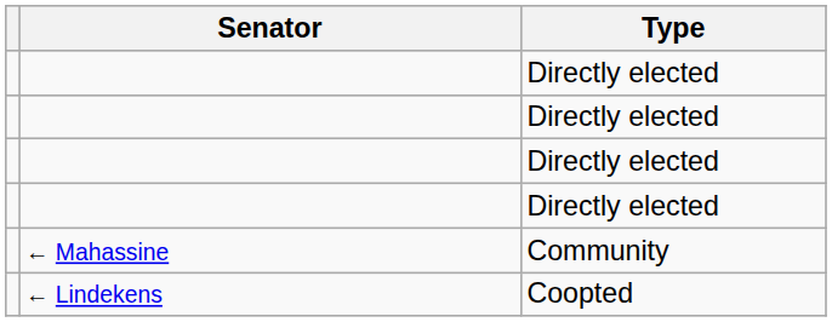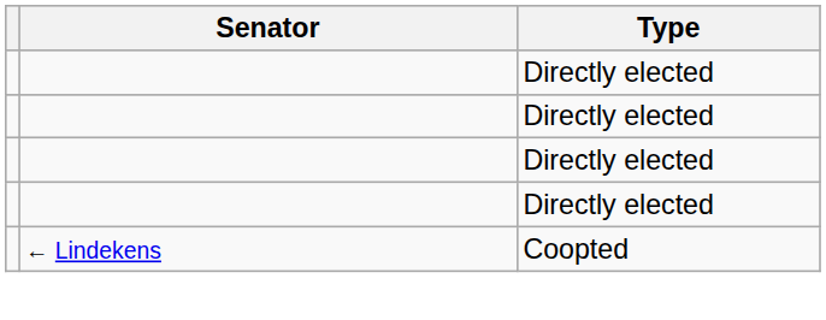 <table class="sortable wikitable" style="text-align:left; font-size:90%">
 <tr>
 <th></th>
 <th style="width:250px;">Senator</th>
 <th style="width:150px;">Type</th>
 </tr>
 <tr>
 <td></td>
 <td></td>
 <td>Directly elected</td>
 </tr>
 <tr>
 <td></td>
 <td></td>
 <td>Directly elected</td>
 </tr>
 <tr>
 <td></td>
 <td></td>
 <td>Directly elected</td>
 </tr>
 <tr>
 <td></td>
 <td></td>
 <td>Directly elected</td>
 </tr>
 <tr>
 <td></td>
-<td> <small>← <a href='#'>Mahassine</a></small></td>
-<td>Community</td>
-</tr>
-<tr>
-<td></td>
 <td> <small>← <a href='#'>Lindekens</a></small></td>
 <td>Coopted</td>
 </tr>
 </table>
